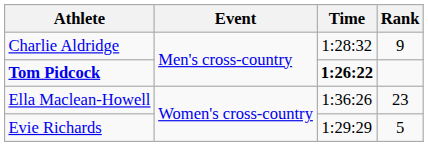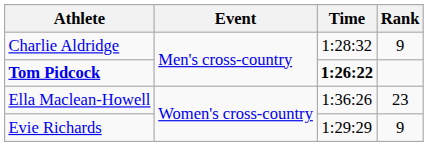 <table class=wikitable style=font-size:90%;text-align:center>
 <tr>
 <th>Athlete</th>
 <th>Event</th>
 <th>Time</th>
 <th>Rank</th>
 </tr>
 <tr>
 <td align=left><a href='#'>Charlie Aldridge</a></td>
 <td align=left rowspan=2><a href='#'>Men's cross-country</a></td>
 <td>1:28:32</td>
 <td>9</td>
 </tr>
 <tr>
 <td align=left><strong><a href='#'>Tom Pidcock</a></strong></td>
 <td><strong>1:26:22</strong></td>
 <td></td>
 </tr>
 <tr>
 <td align=left><a href='#'>Ella Maclean-Howell</a></td>
 <td align=left rowspan=2><a href='#'>Women's cross-country</a></td>
 <td>1:36:26</td>
 <td>23</td>
 </tr>
 <tr>
 <td align=left><a href='#'>Evie Richards</a></td>
 <td>1:29:29</td>
-<td>5</td>
+<td>9</td>
 </tr>
 </table>
